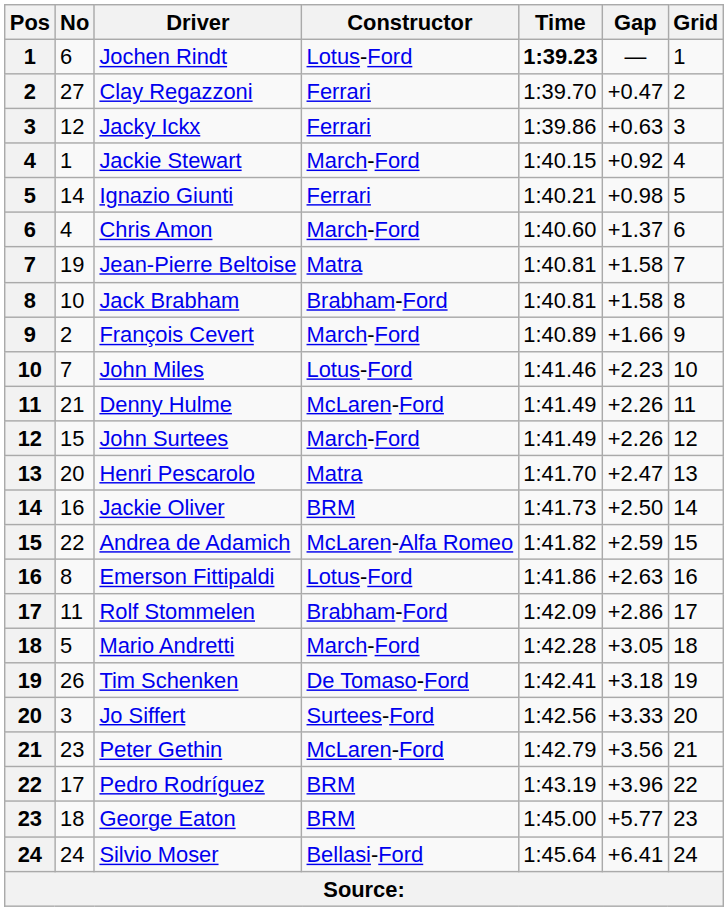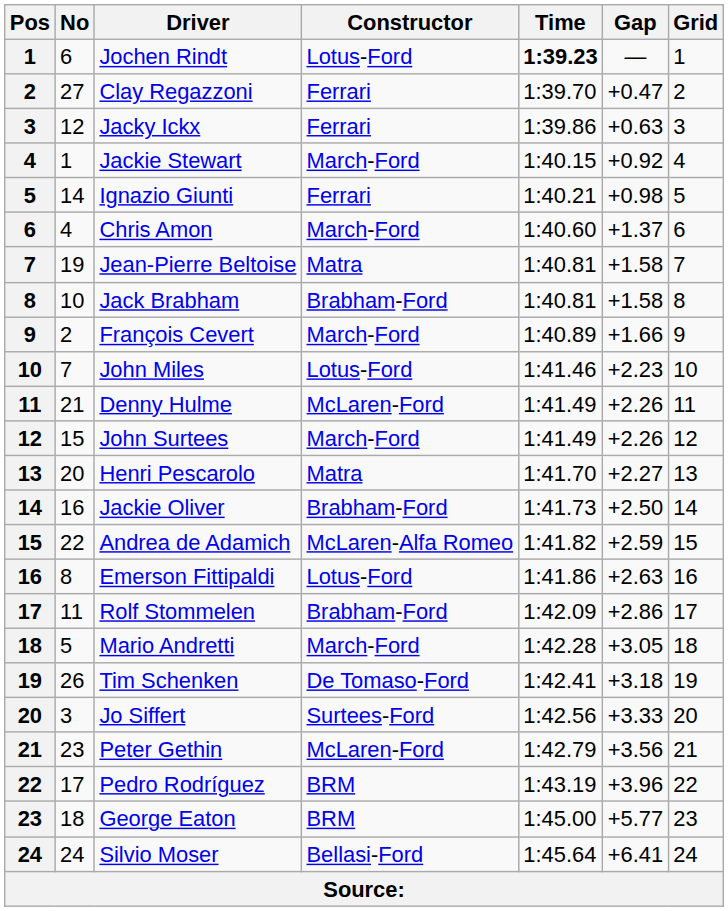 <table class="wikitable sortable" style="font-size: 95%;">
 <tr>
 <th>Pos</th>
 <th>No</th>
 <th>Driver</th>
 <th>Constructor</th>
 <th>Time</th>
 <th>Gap</th>
 <th>Grid</th>
 </tr>
 <tr>
 <th>1</th>
 <td>6</td>
 <td> <a href='#'>Jochen Rindt</a></td>
 <td><a href='#'>Lotus</a>-<a href='#'>Ford</a></td>
 <td><strong>1:39.23</strong></td>
 <td align="center">—</td>
 <td>1</td>
 </tr>
 <tr>
 <th>2</th>
 <td>27</td>
 <td> <a href='#'>Clay Regazzoni</a></td>
 <td><a href='#'>Ferrari</a></td>
 <td>1:39.70</td>
 <td>+0.47</td>
 <td>2</td>
 </tr>
 <tr>
 <th>3</th>
 <td>12</td>
 <td> <a href='#'>Jacky Ickx</a></td>
 <td><a href='#'>Ferrari</a></td>
 <td>1:39.86</td>
 <td>+0.63</td>
 <td>3</td>
 </tr>
 <tr>
 <th>4</th>
 <td>1</td>
 <td> <a href='#'>Jackie Stewart</a></td>
 <td><a href='#'>March</a>-<a href='#'>Ford</a></td>
 <td>1:40.15</td>
 <td>+0.92</td>
 <td>4</td>
 </tr>
 <tr>
 <th>5</th>
 <td>14</td>
 <td> <a href='#'>Ignazio Giunti</a></td>
 <td><a href='#'>Ferrari</a></td>
 <td>1:40.21</td>
 <td>+0.98</td>
 <td>5</td>
 </tr>
 <tr>
 <th>6</th>
 <td>4</td>
 <td> <a href='#'>Chris Amon</a></td>
 <td><a href='#'>March</a>-<a href='#'>Ford</a></td>
 <td>1:40.60</td>
 <td>+1.37</td>
 <td>6</td>
 </tr>
 <tr>
 <th>7</th>
 <td>19</td>
 <td> <a href='#'>Jean-Pierre Beltoise</a></td>
 <td><a href='#'>Matra</a></td>
 <td>1:40.81</td>
 <td>+1.58</td>
 <td>7</td>
 </tr>
 <tr>
 <th>8</th>
 <td>10</td>
 <td> <a href='#'>Jack Brabham</a></td>
 <td><a href='#'>Brabham</a>-<a href='#'>Ford</a></td>
 <td>1:40.81</td>
 <td>+1.58</td>
 <td>8</td>
 </tr>
 <tr>
 <th>9</th>
 <td>2</td>
 <td> <a href='#'>François Cevert</a></td>
 <td><a href='#'>March</a>-<a href='#'>Ford</a></td>
 <td>1:40.89</td>
 <td>+1.66</td>
 <td>9</td>
 </tr>
 <tr>
 <th>10</th>
 <td>7</td>
 <td> <a href='#'>John Miles</a></td>
 <td><a href='#'>Lotus</a>-<a href='#'>Ford</a></td>
 <td>1:41.46</td>
 <td>+2.23</td>
 <td>10</td>
 </tr>
 <tr>
 <th>11</th>
 <td>21</td>
 <td> <a href='#'>Denny Hulme</a></td>
 <td><a href='#'>McLaren</a>-<a href='#'>Ford</a></td>
 <td>1:41.49</td>
 <td>+2.26</td>
 <td>11</td>
 </tr>
 <tr>
 <th>12</th>
 <td>15</td>
 <td> <a href='#'>John Surtees</a></td>
 <td><a href='#'>March</a>-<a href='#'>Ford</a></td>
 <td>1:41.49</td>
 <td>+2.26</td>
 <td>12</td>
 </tr>
 <tr>
 <th>13</th>
 <td>20</td>
 <td> <a href='#'>Henri Pescarolo</a></td>
 <td><a href='#'>Matra</a></td>
 <td>1:41.70</td>
-<td>+2.47</td>
+<td>+2.27</td>
 <td>13</td>
 </tr>
 <tr>
 <th>14</th>
 <td>16</td>
 <td> <a href='#'>Jackie Oliver</a></td>
-<td><a href='#'>BRM</a></td>
+<td><a href='#'>Brabham</a>-<a href='#'>Ford</a></td>
 <td>1:41.73</td>
 <td>+2.50</td>
 <td>14</td>
 </tr>
 <tr>
 <th>15</th>
 <td>22</td>
 <td> <a href='#'>Andrea de Adamich</a></td>
 <td><a href='#'>McLaren</a>-<a href='#'>Alfa Romeo</a></td>
 <td>1:41.82</td>
 <td>+2.59</td>
 <td>15</td>
 </tr>
 <tr>
 <th>16</th>
 <td>8</td>
 <td> <a href='#'>Emerson Fittipaldi</a></td>
 <td><a href='#'>Lotus</a>-<a href='#'>Ford</a></td>
 <td>1:41.86</td>
 <td>+2.63</td>
 <td>16</td>
 </tr>
 <tr>
 <th>17</th>
 <td>11</td>
 <td> <a href='#'>Rolf Stommelen</a></td>
 <td><a href='#'>Brabham</a>-<a href='#'>Ford</a></td>
 <td>1:42.09</td>
 <td>+2.86</td>
 <td>17</td>
 </tr>
 <tr>
 <th>18</th>
 <td>5</td>
 <td> <a href='#'>Mario Andretti</a></td>
 <td><a href='#'>March</a>-<a href='#'>Ford</a></td>
 <td>1:42.28</td>
 <td>+3.05</td>
 <td>18</td>
 </tr>
 <tr>
 <th>19</th>
 <td>26</td>
 <td> <a href='#'>Tim Schenken</a></td>
 <td><a href='#'>De Tomaso</a>-<a href='#'>Ford</a></td>
 <td>1:42.41</td>
 <td>+3.18</td>
 <td>19</td>
 </tr>
 <tr>
 <th>20</th>
 <td>3</td>
 <td> <a href='#'>Jo Siffert</a></td>
 <td><a href='#'>Surtees</a>-<a href='#'>Ford</a></td>
 <td>1:42.56</td>
 <td>+3.33</td>
 <td>20</td>
 </tr>
 <tr>
 <th>21</th>
 <td>23</td>
 <td> <a href='#'>Peter Gethin</a></td>
 <td><a href='#'>McLaren</a>-<a href='#'>Ford</a></td>
 <td>1:42.79</td>
 <td>+3.56</td>
 <td>21</td>
 </tr>
 <tr>
 <th>22</th>
 <td>17</td>
 <td> <a href='#'>Pedro Rodríguez</a></td>
 <td><a href='#'>BRM</a></td>
 <td>1:43.19</td>
 <td>+3.96</td>
 <td>22</td>
 </tr>
 <tr>
 <th>23</th>
 <td>18</td>
 <td> <a href='#'>George Eaton</a></td>
 <td><a href='#'>BRM</a></td>
 <td>1:45.00</td>
 <td>+5.77</td>
 <td>23</td>
 </tr>
 <tr>
 <th>24</th>
 <td>24</td>
 <td> <a href='#'>Silvio Moser</a></td>
 <td><a href='#'>Bellasi</a>-<a href='#'>Ford</a></td>
 <td>1:45.64</td>
 <td>+6.41</td>
 <td>24</td>
 </tr>
 <tr>
 <th colspan=8>Source:</th>
 </tr>
 </table>
